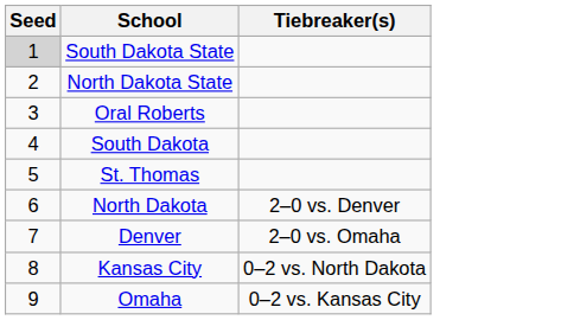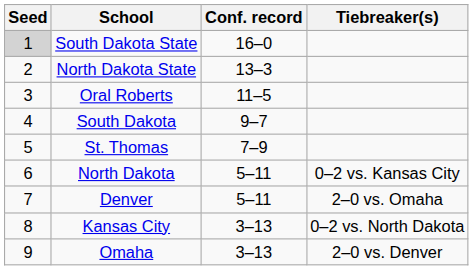 <table class="wikitable" style="white-space:nowrap; font-size:95%;text-align:center">
 <tr>
 <th>Seed</th>
 <th>School</th>
+<th>Conf. record</th>
 <th>Tiebreaker(s)</th>
 </tr>
 <tr>
 <td style="background: lightgrey;">1</td>
 <td><a href='#'>South Dakota State</a></td>
+<td>16–0</td>
 <td></td>
 </tr>
 <tr>
 <td>2</td>
 <td><a href='#'>North Dakota State</a></td>
+<td>13–3</td>
 <td></td>
 </tr>
 <tr>
 <td>3</td>
 <td><a href='#'>Oral Roberts</a></td>
+<td>11–5</td>
 <td></td>
 </tr>
 <tr>
 <td>4</td>
 <td><a href='#'>South Dakota</a></td>
+<td>9–7</td>
 <td></td>
 </tr>
 <tr>
 <td>5</td>
 <td><a href='#'>St. Thomas</a></td>
+<td>7–9</td>
 <td></td>
 </tr>
 <tr>
 <td>6</td>
 <td><a href='#'>North Dakota</a></td>
-<td>2–0 vs. Denver</td>
+<td>5–11</td>
+<td>0–2 vs. Kansas City</td>
 </tr>
 <tr>
 <td>7</td>
 <td><a href='#'>Denver</a></td>
+<td>5–11</td>
 <td>2–0 vs. Omaha</td>
 </tr>
 <tr>
 <td>8</td>
 <td><a href='#'>Kansas City</a></td>
+<td>3–13</td>
 <td>0–2 vs. North Dakota</td>
 </tr>
 <tr>
 <td>9</td>
 <td><a href='#'>Omaha</a></td>
-<td>0–2 vs. Kansas City</td>
+<td>3–13</td>
+<td>2–0 vs. Denver</td>
 </tr>
 </table>
